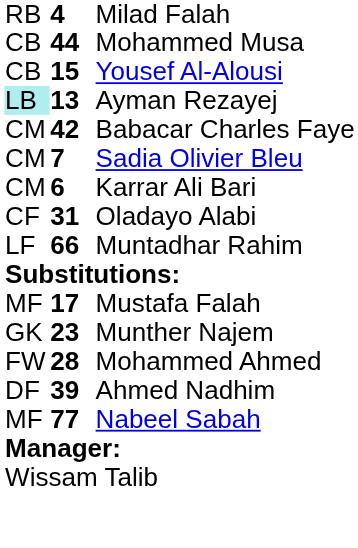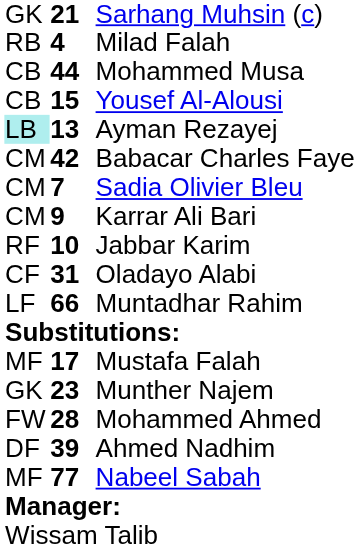 <table style="font-size: 90%" cellspacing="0" cellpadding="0" align="center">
 <tr>
 <td colspan="4"></td>
 </tr>
 <tr>
 <th width="25"></th>
 <th width="25"></th>
+</tr>
+<tr>
+<td>GK</td>
+<td><strong>21</strong></td>
+<td> <a href='#'>Sarhang Muhsin</a> (<a href='#'>c</a>)</td>
+<td></td>
+<td></td>
 </tr>
 <tr>
 <td>RB</td>
 <td><strong>4</strong></td>
 <td> Milad Falah</td>
 <td></td>
 </tr>
 <tr>
 <td>CB</td>
 <td><strong>44</strong></td>
 <td> Mohammed Musa</td>
 <td></td>
 </tr>
 <tr>
 <td>CB</td>
 <td><strong>15</strong></td>
 <td> <a href='#'>Yousef Al-Alousi</a></td>
 </tr>
 <tr>
 <td style="background: paleturquoise;">LB</td>
 <td><strong>13</strong></td>
 <td> Ayman Rezayej</td>
 <td></td>
 <td></td>
 </tr>
 <tr>
 <td>CM</td>
 <td><strong>42</strong></td>
 <td> Babacar Charles Faye</td>
 <td></td>
 <td></td>
 </tr>
 <tr>
 <td>CM</td>
 <td><strong>7</strong></td>
 <td> <a href='#'>Sadia Olivier Bleu</a></td>
 </tr>
 <tr>
 <td>CM</td>
-<td><strong>6</strong></td>
+<td><strong>9</strong></td>
 <td> Karrar Ali Bari</td>
+</tr>
+<tr>
+<td>RF</td>
+<td><strong>10</strong></td>
+<td> Jabbar Karim</td>
+<td></td>
+<td></td>
 </tr>
 <tr>
 <td>CF</td>
 <td><strong>31</strong></td>
 <td> Oladayo Alabi</td>
 </tr>
 <tr>
 <td>LF</td>
 <td><strong>66</strong></td>
 <td> Muntadhar Rahim</td>
 <td></td>
 <td></td>
 </tr>
 <tr>
 <td colspan=4><strong>Substitutions:</strong></td>
 </tr>
 <tr>
 <td>MF</td>
 <td><strong>17</strong></td>
 <td> Mustafa Falah</td>
 <td></td>
 <td></td>
 </tr>
 <tr>
 <td>GK</td>
 <td><strong>23</strong></td>
 <td> Munther Najem</td>
 <td></td>
 <td></td>
 </tr>
 <tr>
 <td>FW</td>
 <td><strong>28</strong></td>
 <td> Mohammed Ahmed</td>
 <td></td>
 <td></td>
 </tr>
 <tr>
 <td>DF</td>
 <td><strong>39</strong></td>
 <td> Ahmed Nadhim</td>
 <td></td>
 <td></td>
 </tr>
 <tr>
 <td>MF</td>
 <td><strong>77</strong></td>
 <td> <a href='#'>Nabeel Sabah</a></td>
 <td></td>
 <td></td>
 </tr>
 <tr>
 <td colspan=4><strong>Manager:</strong></td>
 </tr>
 <tr>
 <td colspan="4"> Wissam Talib</td>
 </tr>
 </table>
